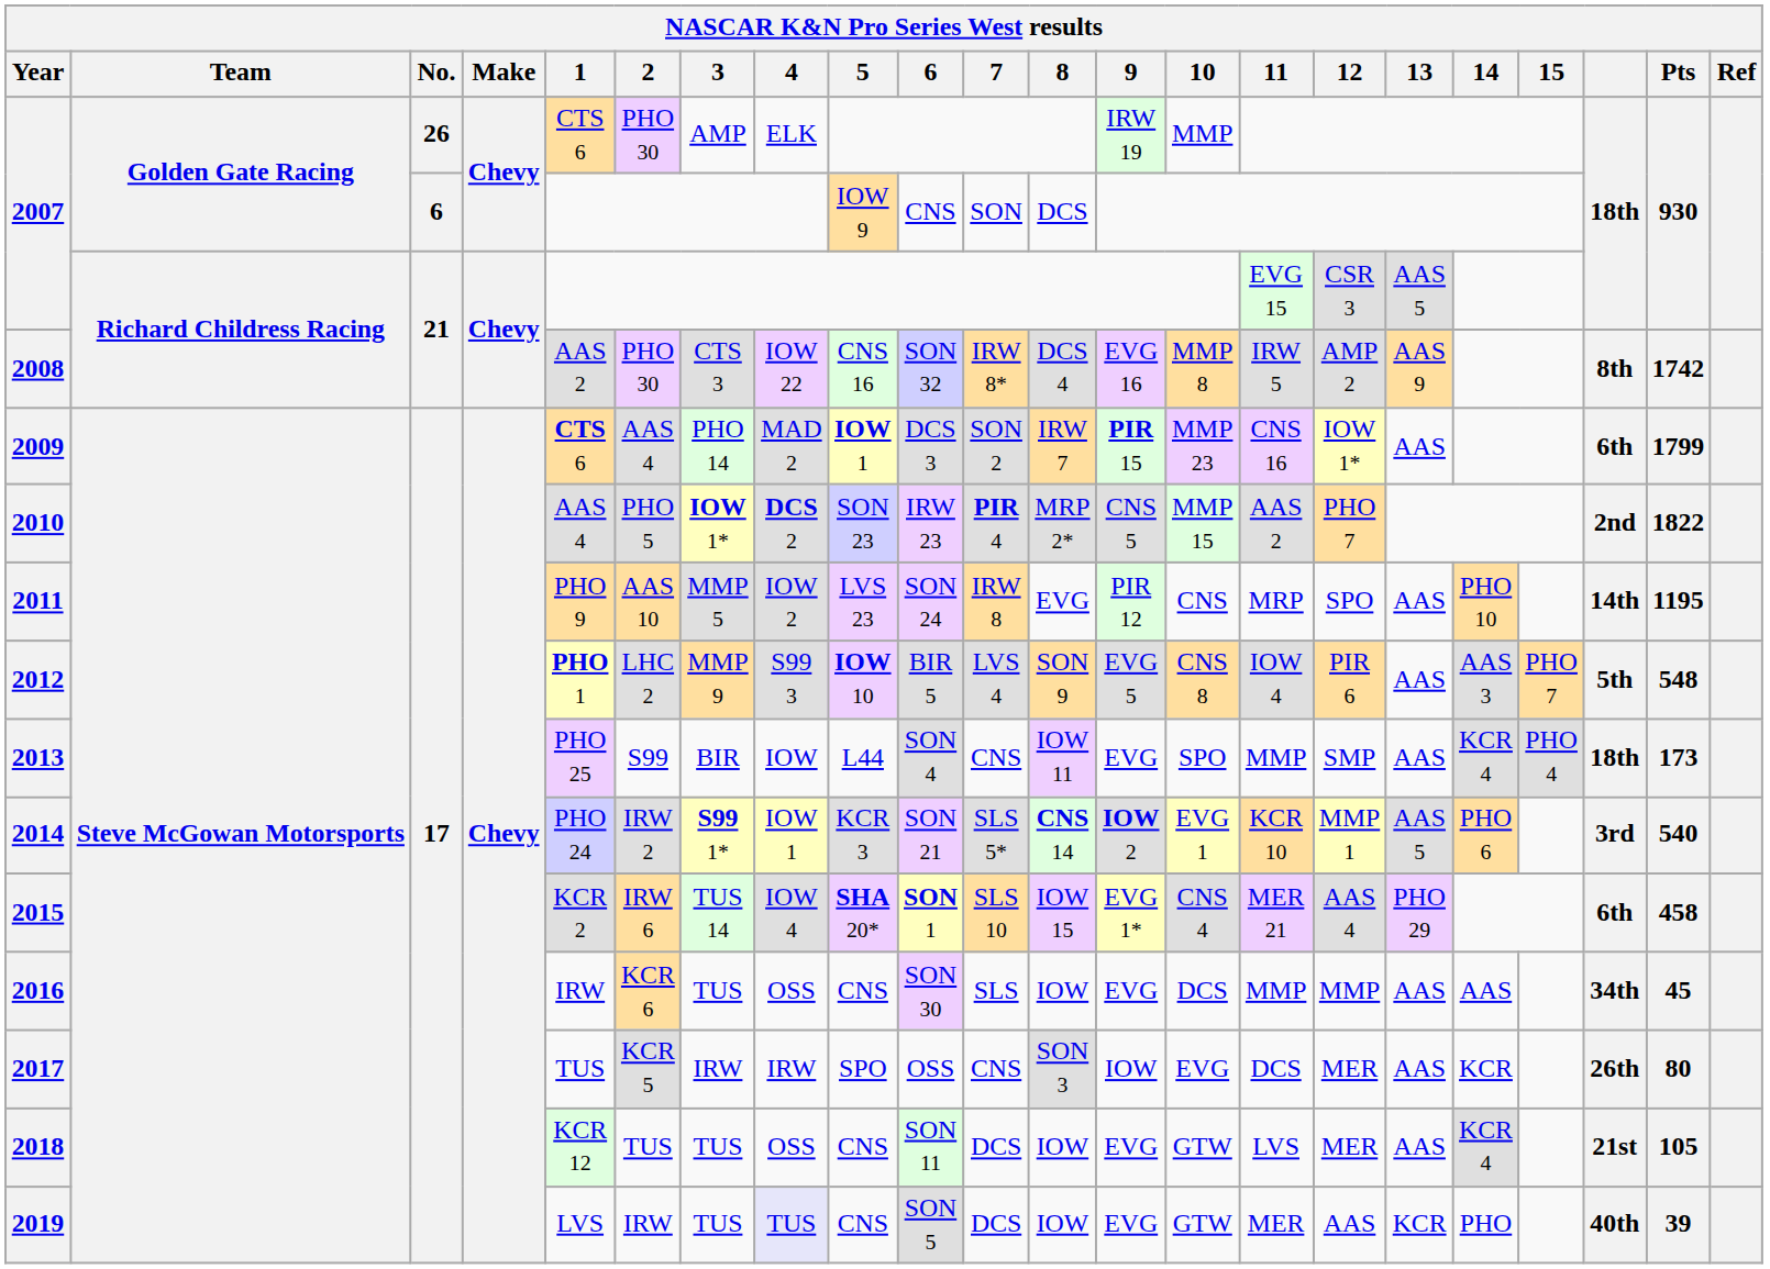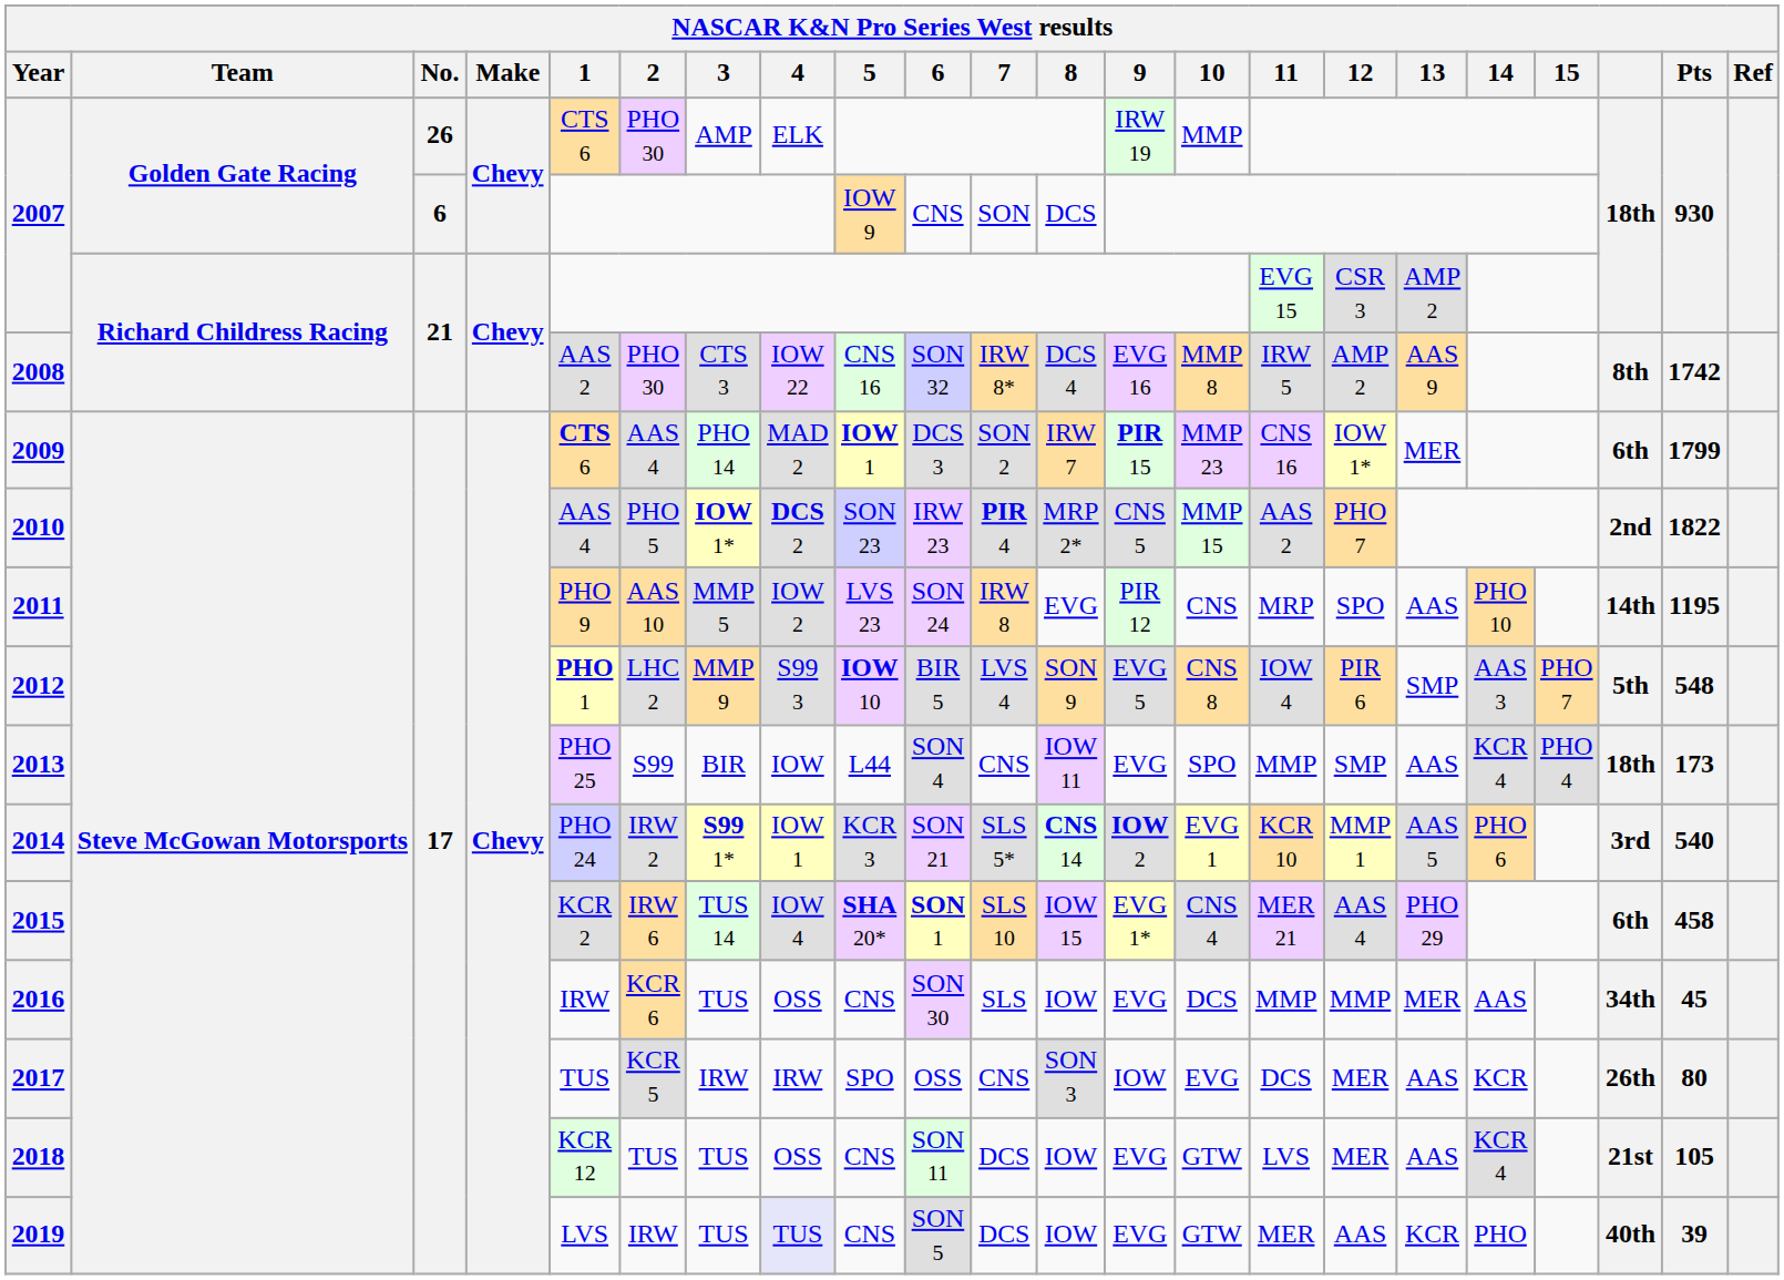 <table class="wikitable" style="text-align:center; font-size:75%">
 <tr>
 <th colspan=23><a href='#'>NASCAR K&N Pro Series West</a> results</th>
 </tr>
 <tr>
 <th>Year</th>
 <th>Team</th>
 <th>No.</th>
 <th>Make</th>
 <th>1</th>
 <th>2</th>
 <th>3</th>
 <th>4</th>
 <th>5</th>
 <th>6</th>
 <th>7</th>
 <th>8</th>
 <th>9</th>
 <th>10</th>
 <th>11</th>
 <th>12</th>
 <th>13</th>
 <th>14</th>
 <th>15</th>
 <th></th>
 <th>Pts</th>
 <th>Ref</th>
 </tr>
 <tr>
 <th rowspan=3><a href='#'>2007</a></th>
 <th rowspan=2><a href='#'>Golden Gate Racing</a></th>
 <th>26</th>
 <th rowspan=2><a href='#'>Chevy</a></th>
 <td style="background:#FFDF9F;"><a href='#'>CTS</a><br><small>6</small></td>
 <td style="background:#EFCFFF;"><a href='#'>PHO</a><br><small>30</small></td>
 <td><a href='#'>AMP</a></td>
 <td><a href='#'>ELK</a></td>
 <td colspan=4></td>
 <td style="background:#DFFFDF;"><a href='#'>IRW</a><br><small>19</small></td>
 <td><a href='#'>MMP</a></td>
 <td colspan=5></td>
 <th rowspan=3>18th</th>
 <th rowspan=3>930</th>
 <th rowspan=3></th>
 </tr>
 <tr>
 <th>6</th>
 <td colspan=4></td>
 <td style="background:#FFDF9F;"><a href='#'>IOW</a><br><small>9</small></td>
 <td><a href='#'>CNS</a></td>
 <td><a href='#'>SON</a></td>
 <td><a href='#'>DCS</a></td>
 <td colspan=7></td>
 </tr>
 <tr>
 <th rowspan=2><a href='#'>Richard Childress Racing</a></th>
 <th rowspan=2>21</th>
 <th rowspan=2><a href='#'>Chevy</a></th>
 <td colspan=10></td>
 <td style="background:#DFFFDF;"><a href='#'>EVG</a><br><small>15</small></td>
 <td style="background:#DFDFDF;"><a href='#'>CSR</a><br><small>3</small></td>
-<td style="background:#DFDFDF;"><a href='#'>AAS</a><br><small>5</small></td>
+<td style="background:#DFDFDF;"><a href='#'>AMP</a><br><small>2</small></td>
 <td colspan=2></td>
 </tr>
 <tr>
 <th><a href='#'>2008</a></th>
 <td style="background:#DFDFDF;"><a href='#'>AAS</a><br><small>2</small></td>
 <td style="background:#EFCFFF;"><a href='#'>PHO</a><br><small>30</small></td>
 <td style="background:#DFDFDF;"><a href='#'>CTS</a><br><small>3</small></td>
 <td style="background:#EFCFFF;"><a href='#'>IOW</a><br><small>22</small></td>
 <td style="background:#DFFFDF;"><a href='#'>CNS</a><br><small>16</small></td>
 <td style="background:#CFCFFF;"><a href='#'>SON</a><br><small>32</small></td>
 <td style="background:#FFDF9F;"><a href='#'>IRW</a><br><small>8*</small></td>
 <td style="background:#DFDFDF;"><a href='#'>DCS</a><br><small>4</small></td>
 <td style="background:#EFCFFF;"><a href='#'>EVG</a><br><small>16</small></td>
 <td style="background:#FFDF9F;"><a href='#'>MMP</a><br><small>8</small></td>
 <td style="background:#DFDFDF;"><a href='#'>IRW</a><br><small>5</small></td>
 <td style="background:#DFDFDF;"><a href='#'>AMP</a><br><small>2</small></td>
 <td style="background:#FFDF9F;"><a href='#'>AAS</a><br><small>9</small></td>
 <td colspan=2></td>
 <th>8th</th>
 <th>1742</th>
 <th></th>
 </tr>
 <tr>
 <th><a href='#'>2009</a></th>
 <th rowspan=11><a href='#'>Steve McGowan Motorsports</a></th>
 <th rowspan=11>17</th>
 <th rowspan=11><a href='#'>Chevy</a></th>
 <td style="background:#FFDF9F;"><strong><a href='#'>CTS</a></strong><br><small>6</small></td>
 <td style="background:#DFDFDF;"><a href='#'>AAS</a><br><small>4</small></td>
 <td style="background:#DFFFDF;"><a href='#'>PHO</a><br><small>14</small></td>
 <td style="background:#DFDFDF;"><a href='#'>MAD</a><br><small>2</small></td>
 <td style="background:#FFFFBF;"><strong><a href='#'>IOW</a></strong><br><small>1</small></td>
 <td style="background:#DFDFDF;"><a href='#'>DCS</a><br><small>3</small></td>
 <td style="background:#DFDFDF;"><a href='#'>SON</a><br><small>2</small></td>
 <td style="background:#FFDF9F;"><a href='#'>IRW</a><br><small>7</small></td>
 <td style="background:#DFFFDF;"><strong><a href='#'>PIR</a></strong><br><small>15</small></td>
 <td style="background:#EFCFFF;"><a href='#'>MMP</a><br><small>23</small></td>
 <td style="background:#EFCFFF;"><a href='#'>CNS</a><br><small>16</small></td>
 <td style="background:#FFFFBF;"><a href='#'>IOW</a><br><small>1*</small></td>
-<td><a href='#'>AAS</a></td>
+<td><a href='#'>MER</a></td>
 <td colspan=2></td>
 <th>6th</th>
 <th>1799</th>
 <th></th>
 </tr>
 <tr>
 <th><a href='#'>2010</a></th>
 <td style="background:#DFDFDF;"><a href='#'>AAS</a><br><small>4</small></td>
 <td style="background:#DFDFDF;"><a href='#'>PHO</a><br><small>5</small></td>
 <td style="background:#FFFFBF;"><strong><a href='#'>IOW</a></strong><br><small>1*</small></td>
 <td style="background:#DFDFDF;"><strong><a href='#'>DCS</a></strong><br><small>2</small></td>
 <td style="background:#CFCFFF;"><a href='#'>SON</a><br><small>23</small></td>
 <td style="background:#EFCFFF;"><a href='#'>IRW</a><br><small>23</small></td>
 <td style="background:#DFDFDF;"><strong><a href='#'>PIR</a></strong><br><small>4</small></td>
 <td style="background:#DFDFDF;"><a href='#'>MRP</a><br><small>2*</small></td>
 <td style="background:#DFDFDF;"><a href='#'>CNS</a><br><small>5</small></td>
 <td style="background:#DFFFDF;"><a href='#'>MMP</a><br><small>15</small></td>
 <td style="background:#DFDFDF;"><a href='#'>AAS</a><br><small>2</small></td>
 <td style="background:#FFDF9F;"><a href='#'>PHO</a><br><small>7</small></td>
 <td colspan=3></td>
 <th>2nd</th>
 <th>1822</th>
 <th></th>
 </tr>
 <tr>
 <th><a href='#'>2011</a></th>
 <td style="background:#FFDF9F;"><a href='#'>PHO</a><br><small>9</small></td>
 <td style="background:#FFDF9F;"><a href='#'>AAS</a><br><small>10</small></td>
 <td style="background:#DFDFDF;"><a href='#'>MMP</a><br><small>5</small></td>
 <td style="background:#DFDFDF;"><a href='#'>IOW</a><br><small>2</small></td>
 <td style="background:#EFCFFF;"><a href='#'>LVS</a><br><small>23</small></td>
 <td style="background:#EFCFFF;"><a href='#'>SON</a><br><small>24</small></td>
 <td style="background:#FFDF9F;"><a href='#'>IRW</a><br><small>8</small></td>
 <td><a href='#'>EVG</a></td>
 <td style="background:#DFFFDF;"><a href='#'>PIR</a><br><small>12</small></td>
 <td><a href='#'>CNS</a></td>
 <td><a href='#'>MRP</a></td>
 <td><a href='#'>SPO</a></td>
 <td><a href='#'>AAS</a></td>
 <td style="background:#FFDF9F;"><a href='#'>PHO</a><br><small>10</small></td>
 <td></td>
 <th>14th</th>
 <th>1195</th>
 <th></th>
 </tr>
 <tr>
 <th><a href='#'>2012</a></th>
 <td style="background:#FFFFBF;"><strong><a href='#'>PHO</a></strong><br><small>1</small></td>
 <td style="background:#DFDFDF;"><a href='#'>LHC</a><br><small>2</small></td>
 <td style="background:#FFDF9F;"><a href='#'>MMP</a><br><small>9</small></td>
 <td style="background:#DFDFDF;"><a href='#'>S99</a><br><small>3</small></td>
 <td style="background:#EFCFFF;"><strong><a href='#'>IOW</a></strong><br><small>10</small></td>
 <td style="background:#DFDFDF;"><a href='#'>BIR</a><br><small>5</small></td>
 <td style="background:#DFDFDF;"><a href='#'>LVS</a><br><small>4</small></td>
 <td style="background:#FFDF9F;"><a href='#'>SON</a><br><small>9</small></td>
 <td style="background:#DFDFDF;"><a href='#'>EVG</a><br><small>5</small></td>
 <td style="background:#FFDF9F;"><a href='#'>CNS</a><br><small>8</small></td>
 <td style="background:#DFDFDF;"><a href='#'>IOW</a><br><small>4</small></td>
 <td style="background:#FFDF9F;"><a href='#'>PIR</a><br><small>6</small></td>
-<td><a href='#'>AAS</a></td>
+<td><a href='#'>SMP</a></td>
 <td style="background:#DFDFDF;"><a href='#'>AAS</a><br><small>3</small></td>
 <td style="background:#FFDF9F;"><a href='#'>PHO</a><br><small>7</small></td>
 <th>5th</th>
 <th>548</th>
 <th></th>
 </tr>
 <tr>
 <th><a href='#'>2013</a></th>
 <td style="background:#EFCFFF;"><a href='#'>PHO</a><br><small>25</small></td>
 <td><a href='#'>S99</a></td>
 <td><a href='#'>BIR</a></td>
 <td><a href='#'>IOW</a></td>
 <td><a href='#'>L44</a></td>
 <td style="background:#DFDFDF;"><a href='#'>SON</a><br><small>4</small></td>
 <td><a href='#'>CNS</a></td>
 <td style="background:#EFCFFF;"><a href='#'>IOW</a><br><small>11</small></td>
 <td><a href='#'>EVG</a></td>
 <td><a href='#'>SPO</a></td>
 <td><a href='#'>MMP</a></td>
 <td><a href='#'>SMP</a></td>
 <td><a href='#'>AAS</a></td>
 <td style="background:#DFDFDF;"><a href='#'>KCR</a><br><small>4</small></td>
 <td style="background:#DFDFDF;"><a href='#'>PHO</a><br><small>4</small></td>
 <th>18th</th>
 <th>173</th>
 <th></th>
 </tr>
 <tr>
 <th><a href='#'>2014</a></th>
 <td style="background:#CFCFFF;"><a href='#'>PHO</a><br><small>24</small></td>
 <td style="background:#DFDFDF;"><a href='#'>IRW</a><br><small>2</small></td>
 <td style="background:#FFFFBF;"><strong><a href='#'>S99</a></strong><br><small>1*</small></td>
 <td style="background:#FFFFBF;"><a href='#'>IOW</a><br><small>1</small></td>
 <td style="background:#DFDFDF;"><a href='#'>KCR</a><br><small>3</small></td>
 <td style="background:#EFCFFF;"><a href='#'>SON</a><br><small>21</small></td>
 <td style="background:#DFDFDF;"><a href='#'>SLS</a><br><small>5*</small></td>
 <td style="background:#DFFFDF;"><strong><a href='#'>CNS</a></strong><br><small>14</small></td>
 <td style="background:#DFDFDF;"><strong><a href='#'>IOW</a></strong><br><small>2</small></td>
 <td style="background:#FFFFBF;"><a href='#'>EVG</a><br><small>1</small></td>
 <td style="background:#FFDF9F;"><a href='#'>KCR</a><br><small>10</small></td>
 <td style="background:#FFFFBF;"><a href='#'>MMP</a><br><small>1</small></td>
 <td style="background:#DFDFDF;"><a href='#'>AAS</a><br><small>5</small></td>
 <td style="background:#FFDF9F;"><a href='#'>PHO</a><br><small>6</small></td>
 <td></td>
 <th>3rd</th>
 <th>540</th>
 <th></th>
 </tr>
 <tr>
 <th><a href='#'>2015</a></th>
 <td style="background:#DFDFDF;"><a href='#'>KCR</a><br><small>2</small></td>
 <td style="background:#FFDF9F;"><a href='#'>IRW</a><br><small>6</small></td>
 <td style="background:#DFFFDF;"><a href='#'>TUS</a><br><small>14</small></td>
 <td style="background:#DFDFDF;"><a href='#'>IOW</a><br><small>4</small></td>
 <td style="background:#EFCFFF;"><strong><a href='#'>SHA</a></strong><br><small>20*</small></td>
 <td style="background:#FFFFBF;"><strong><a href='#'>SON</a></strong><br><small>1</small></td>
 <td style="background:#FFDF9F;"><a href='#'>SLS</a><br><small>10</small></td>
 <td style="background:#EFCFFF;"><a href='#'>IOW</a><br><small>15</small></td>
 <td style="background:#FFFFBF;"><a href='#'>EVG</a><br><small>1*</small></td>
 <td style="background:#DFDFDF;"><a href='#'>CNS</a><br><small>4</small></td>
 <td style="background:#EFCFFF;"><a href='#'>MER</a><br><small>21</small></td>
 <td style="background:#DFDFDF;"><a href='#'>AAS</a><br><small>4</small></td>
 <td style="background:#EFCFFF;"><a href='#'>PHO</a><br><small>29</small></td>
 <td colspan=2></td>
 <th>6th</th>
 <th>458</th>
 <th></th>
 </tr>
 <tr>
 <th><a href='#'>2016</a></th>
 <td><a href='#'>IRW</a></td>
 <td style="background:#FFDF9F;"><a href='#'>KCR</a><br><small>6</small></td>
 <td><a href='#'>TUS</a></td>
 <td><a href='#'>OSS</a></td>
 <td><a href='#'>CNS</a></td>
 <td style="background:#EFCFFF;"><a href='#'>SON</a><br><small>30</small></td>
 <td><a href='#'>SLS</a></td>
 <td><a href='#'>IOW</a></td>
 <td><a href='#'>EVG</a></td>
 <td><a href='#'>DCS</a></td>
 <td><a href='#'>MMP</a></td>
 <td><a href='#'>MMP</a></td>
-<td><a href='#'>AAS</a></td>
+<td><a href='#'>MER</a></td>
 <td><a href='#'>AAS</a></td>
 <td></td>
 <th>34th</th>
 <th>45</th>
 <th></th>
 </tr>
 <tr>
 <th><a href='#'>2017</a></th>
 <td><a href='#'>TUS</a></td>
 <td style="background:#DFDFDF;"><a href='#'>KCR</a><br><small>5</small></td>
 <td><a href='#'>IRW</a></td>
 <td><a href='#'>IRW</a></td>
 <td><a href='#'>SPO</a></td>
 <td><a href='#'>OSS</a></td>
 <td><a href='#'>CNS</a></td>
 <td style="background:#DFDFDF;"><a href='#'>SON</a><br><small>3</small></td>
 <td><a href='#'>IOW</a></td>
 <td><a href='#'>EVG</a></td>
 <td><a href='#'>DCS</a></td>
 <td><a href='#'>MER</a></td>
 <td><a href='#'>AAS</a></td>
 <td><a href='#'>KCR</a></td>
 <td></td>
 <th>26th</th>
 <th>80</th>
 <th></th>
 </tr>
 <tr>
 <th><a href='#'>2018</a></th>
 <td style="background:#DFFFDF;"><a href='#'>KCR</a><br><small>12</small></td>
 <td><a href='#'>TUS</a></td>
 <td><a href='#'>TUS</a></td>
 <td><a href='#'>OSS</a></td>
 <td><a href='#'>CNS</a></td>
 <td style="background:#DFFFDF;"><a href='#'>SON</a><br><small>11</small></td>
 <td><a href='#'>DCS</a></td>
 <td><a href='#'>IOW</a></td>
 <td><a href='#'>EVG</a></td>
 <td><a href='#'>GTW</a></td>
 <td><a href='#'>LVS</a></td>
 <td><a href='#'>MER</a></td>
 <td><a href='#'>AAS</a></td>
 <td style="background:#DFDFDF;"><a href='#'>KCR</a><br><small>4</small></td>
 <td></td>
 <th>21st</th>
 <th>105</th>
 <th></th>
 </tr>
 <tr>
 <th><a href='#'>2019</a></th>
 <td><a href='#'>LVS</a></td>
 <td><a href='#'>IRW</a></td>
 <td><a href='#'>TUS</a></td>
 <td style="background: lavender;"><a href='#'>TUS</a></td>
 <td><a href='#'>CNS</a></td>
 <td style="background:#DFDFDF;"><a href='#'>SON</a><br><small>5</small></td>
 <td><a href='#'>DCS</a></td>
 <td><a href='#'>IOW</a></td>
 <td><a href='#'>EVG</a></td>
 <td><a href='#'>GTW</a></td>
 <td><a href='#'>MER</a></td>
 <td><a href='#'>AAS</a></td>
 <td><a href='#'>KCR</a></td>
 <td><a href='#'>PHO</a></td>
 <td></td>
 <th>40th</th>
 <th>39</th>
 <th></th>
 </tr>
 </table>
